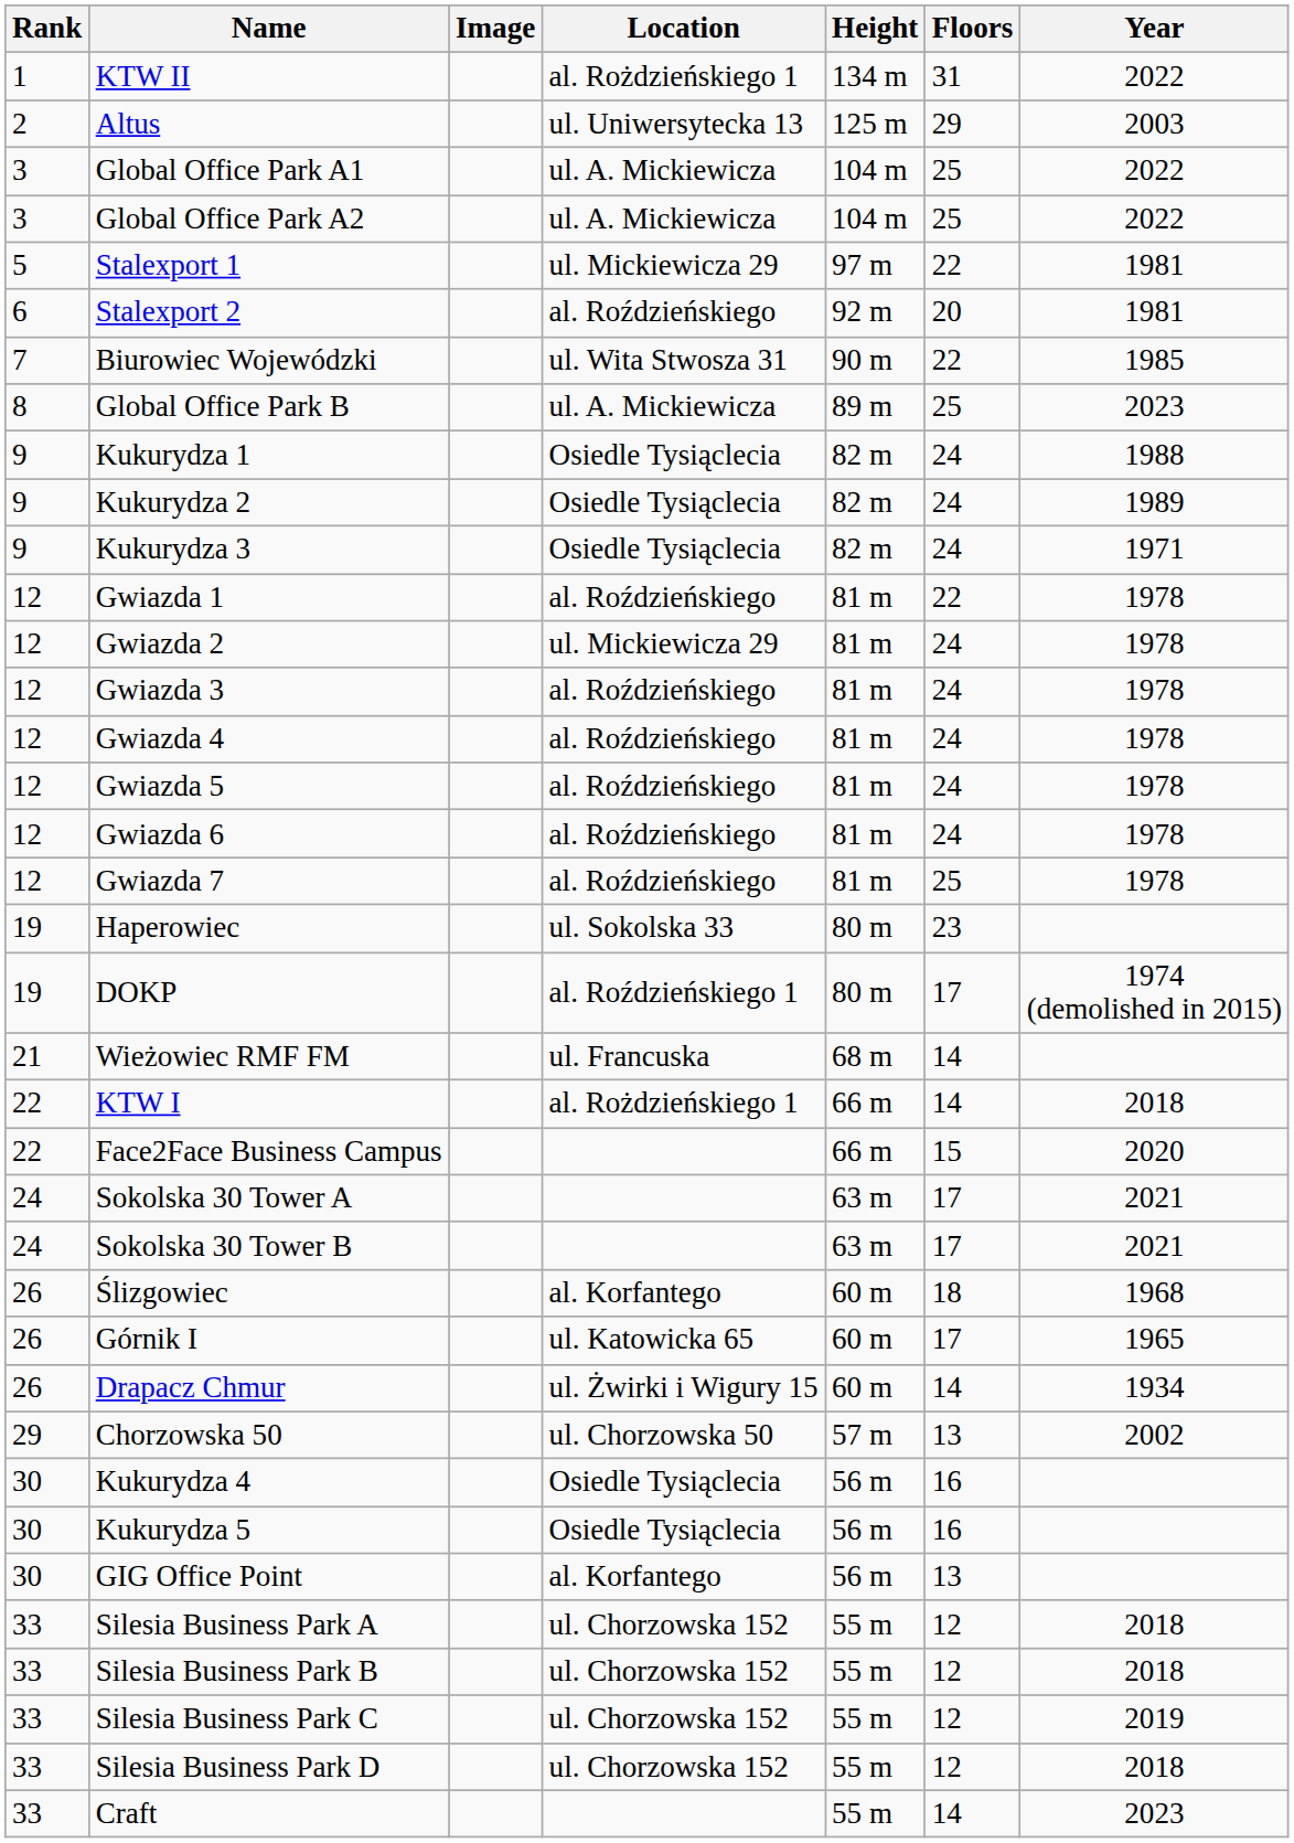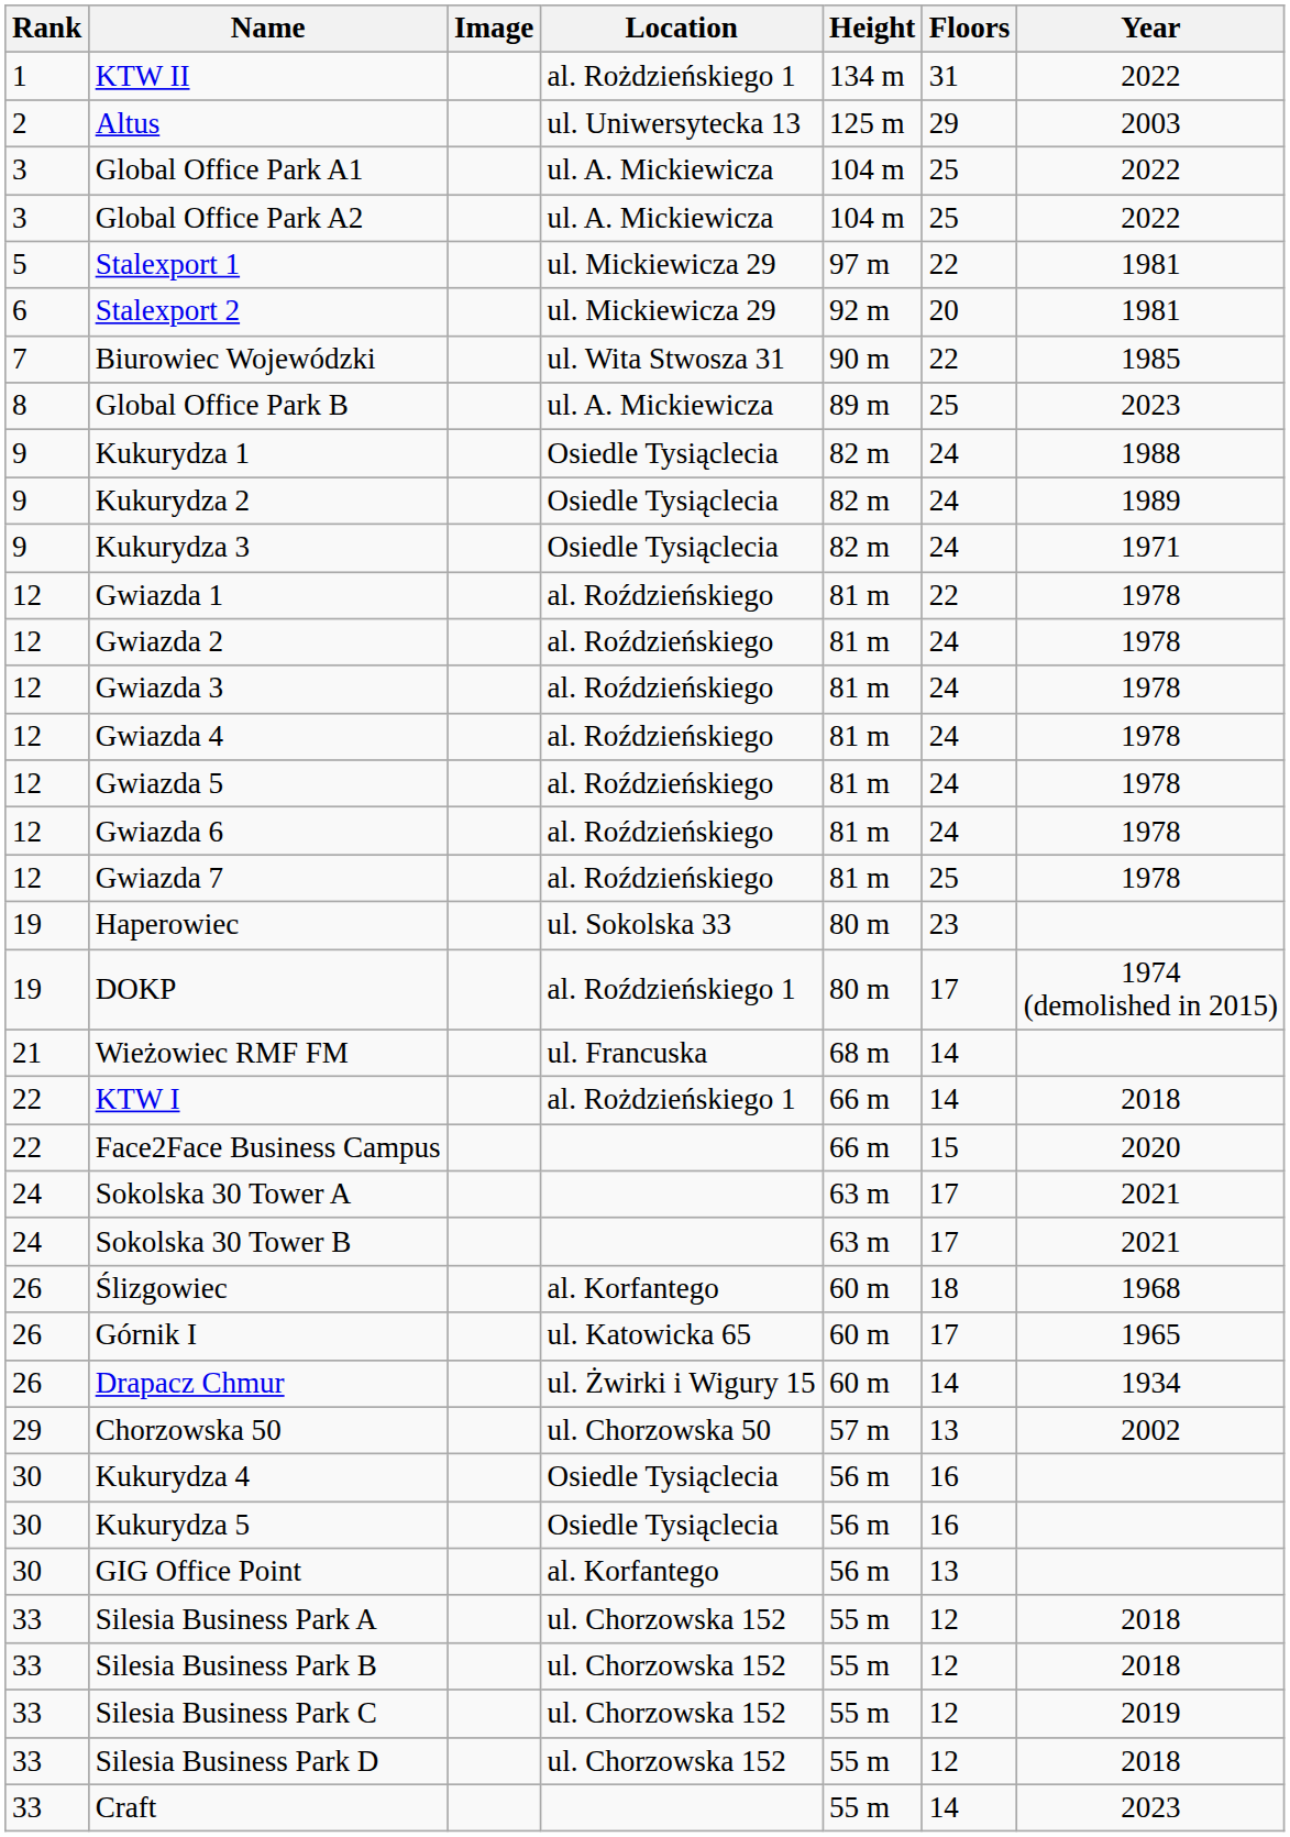 <table class="wikitable">
 <tr>
 <th>Rank</th>
 <th>Name</th>
 <th>Image</th>
 <th>Location</th>
 <th>Height</th>
 <th>Floors</th>
 <th>Year</th>
 </tr>
 <tr>
 <td>1</td>
 <td><a href='#'>KTW II</a></td>
 <td></td>
 <td>al. Rożdzieńskiego 1</td>
 <td>134 m</td>
 <td>31</td>
 <td align=center>2022</td>
 </tr>
 <tr>
 <td>2</td>
 <td><a href='#'>Altus</a></td>
 <td></td>
 <td>ul. Uniwersytecka 13</td>
 <td>125 m</td>
 <td>29</td>
 <td align=center>2003</td>
 </tr>
 <tr>
 <td>3</td>
 <td>Global Office Park A1</td>
 <td></td>
 <td>ul. A. Mickiewicza</td>
 <td>104 m</td>
 <td>25</td>
 <td align=center>2022</td>
 </tr>
 <tr>
 <td>3</td>
 <td>Global Office Park A2</td>
 <td></td>
 <td>ul. A. Mickiewicza</td>
 <td>104 m</td>
 <td>25</td>
 <td align=center>2022</td>
 </tr>
 <tr>
 <td>5</td>
 <td><a href='#'>Stalexport 1</a></td>
 <td></td>
 <td>ul. Mickiewicza 29</td>
 <td>97 m</td>
 <td>22</td>
 <td align=center>1981</td>
 </tr>
 <tr>
 <td>6</td>
 <td><a href='#'>Stalexport 2</a></td>
 <td></td>
-<td>al. Roździeńskiego</td>
+<td>ul. Mickiewicza 29</td>
 <td>92 m</td>
 <td>20</td>
 <td align=center>1981</td>
 </tr>
 <tr>
 <td>7</td>
 <td>Biurowiec Wojewódzki</td>
 <td></td>
 <td>ul. Wita Stwosza 31</td>
 <td>90 m</td>
 <td>22</td>
 <td align=center>1985</td>
 </tr>
 <tr>
 <td>8</td>
 <td>Global Office Park B</td>
 <td></td>
 <td>ul. A. Mickiewicza</td>
 <td>89 m</td>
 <td>25</td>
 <td align=center>2023</td>
 </tr>
 <tr>
 <td>9</td>
 <td>Kukurydza 1</td>
 <td></td>
 <td>Osiedle Tysiąclecia</td>
 <td>82 m</td>
 <td>24</td>
 <td align=center>1988</td>
 </tr>
 <tr>
 <td>9</td>
 <td>Kukurydza 2</td>
 <td></td>
 <td>Osiedle Tysiąclecia</td>
 <td>82 m</td>
 <td>24</td>
 <td align=center>1989</td>
 </tr>
 <tr>
 <td>9</td>
 <td>Kukurydza 3</td>
 <td></td>
 <td>Osiedle Tysiąclecia</td>
 <td>82 m</td>
 <td>24</td>
 <td align=center>1971</td>
 </tr>
 <tr>
 <td>12</td>
 <td>Gwiazda 1</td>
 <td></td>
 <td>al. Roździeńskiego</td>
 <td>81 m</td>
 <td>22</td>
 <td align=center>1978</td>
 </tr>
 <tr>
 <td>12</td>
 <td>Gwiazda 2</td>
 <td></td>
-<td>ul. Mickiewicza 29</td>
+<td>al. Roździeńskiego</td>
 <td>81 m</td>
 <td>24</td>
 <td align=center>1978</td>
 </tr>
 <tr>
 <td>12</td>
 <td>Gwiazda 3</td>
 <td></td>
 <td>al. Roździeńskiego</td>
 <td>81 m</td>
 <td>24</td>
 <td align=center>1978</td>
 </tr>
 <tr>
 <td>12</td>
 <td>Gwiazda 4</td>
 <td></td>
 <td>al. Roździeńskiego</td>
 <td>81 m</td>
 <td>24</td>
 <td align=center>1978</td>
 </tr>
 <tr>
 <td>12</td>
 <td>Gwiazda 5</td>
 <td></td>
 <td>al. Roździeńskiego</td>
 <td>81 m</td>
 <td>24</td>
 <td align=center>1978</td>
 </tr>
 <tr>
 <td>12</td>
 <td>Gwiazda 6</td>
 <td></td>
 <td>al. Roździeńskiego</td>
 <td>81 m</td>
 <td>24</td>
 <td align=center>1978</td>
 </tr>
 <tr>
 <td>12</td>
 <td>Gwiazda 7</td>
 <td></td>
 <td>al. Roździeńskiego</td>
 <td>81 m</td>
 <td>25</td>
 <td align=center>1978</td>
 </tr>
 <tr>
 <td>19</td>
 <td>Haperowiec</td>
 <td></td>
 <td>ul. Sokolska 33</td>
 <td>80 m</td>
 <td>23</td>
 <td align=center></td>
 </tr>
 <tr>
 <td>19</td>
 <td>DOKP</td>
 <td></td>
 <td>al. Roździeńskiego 1</td>
 <td>80 m</td>
 <td>17</td>
 <td align=center>1974<br>(demolished in 2015)</td>
 </tr>
 <tr>
 <td>21</td>
 <td>Wieżowiec RMF FM</td>
 <td></td>
 <td>ul. Francuska</td>
 <td>68 m</td>
 <td>14</td>
 <td align=center></td>
 </tr>
 <tr>
 <td>22</td>
 <td><a href='#'>KTW I</a></td>
 <td></td>
 <td>al. Rożdzieńskiego 1</td>
 <td>66 m</td>
 <td>14</td>
 <td align=center>2018</td>
 </tr>
 <tr>
 <td>22</td>
 <td>Face2Face Business Campus</td>
 <td></td>
 <td></td>
 <td>66 m</td>
 <td>15</td>
 <td align=center>2020</td>
 </tr>
 <tr>
 <td>24</td>
 <td>Sokolska 30 Tower A</td>
 <td></td>
 <td></td>
 <td>63 m</td>
 <td>17</td>
 <td align=center>2021</td>
 </tr>
 <tr>
 <td>24</td>
 <td>Sokolska 30 Tower B</td>
 <td></td>
 <td></td>
 <td>63 m</td>
 <td>17</td>
 <td align=center>2021</td>
 </tr>
 <tr>
 <td>26</td>
 <td>Ślizgowiec</td>
 <td></td>
 <td>al. Korfantego</td>
 <td>60 m</td>
 <td>18</td>
 <td align=center>1968</td>
 </tr>
 <tr>
 <td>26</td>
 <td>Górnik I</td>
 <td></td>
 <td>ul. Katowicka 65</td>
 <td>60 m</td>
 <td>17</td>
 <td align=center>1965</td>
 </tr>
 <tr>
 <td>26</td>
 <td><a href='#'>Drapacz Chmur</a></td>
 <td></td>
 <td>ul. Żwirki i Wigury 15</td>
 <td>60 m</td>
 <td>14</td>
 <td align=center>1934</td>
 </tr>
 <tr>
 <td>29</td>
 <td>Chorzowska 50</td>
 <td></td>
 <td>ul. Chorzowska 50</td>
 <td>57 m</td>
 <td>13</td>
 <td align=center>2002</td>
 </tr>
 <tr>
 <td>30</td>
 <td>Kukurydza 4</td>
 <td></td>
 <td>Osiedle Tysiąclecia</td>
 <td>56 m</td>
 <td>16</td>
 <td align=center></td>
 </tr>
 <tr>
 <td>30</td>
 <td>Kukurydza 5</td>
 <td></td>
 <td>Osiedle Tysiąclecia</td>
 <td>56 m</td>
 <td>16</td>
 <td align=center></td>
 </tr>
 <tr>
 <td>30</td>
 <td>GIG Office Point</td>
 <td></td>
 <td>al. Korfantego</td>
 <td>56 m</td>
 <td>13</td>
 <td align=center></td>
 </tr>
 <tr>
 <td>33</td>
 <td>Silesia Business Park A</td>
 <td></td>
 <td>ul. Chorzowska 152</td>
 <td>55 m</td>
 <td>12</td>
 <td align=center>2018</td>
 </tr>
 <tr>
 <td>33</td>
 <td>Silesia Business Park B</td>
 <td></td>
 <td>ul. Chorzowska 152</td>
 <td>55 m</td>
 <td>12</td>
 <td align=center>2018</td>
 </tr>
 <tr>
 <td>33</td>
 <td>Silesia Business Park C</td>
 <td></td>
 <td>ul. Chorzowska 152</td>
 <td>55 m</td>
 <td>12</td>
 <td align=center>2019</td>
 </tr>
 <tr>
 <td>33</td>
 <td>Silesia Business Park D</td>
 <td></td>
 <td>ul. Chorzowska 152</td>
 <td>55 m</td>
 <td>12</td>
 <td align=center>2018</td>
 </tr>
 <tr>
 <td>33</td>
 <td>Craft</td>
 <td></td>
 <td></td>
 <td>55 m</td>
 <td>14</td>
 <td align=center>2023</td>
 </tr>
 </table>
